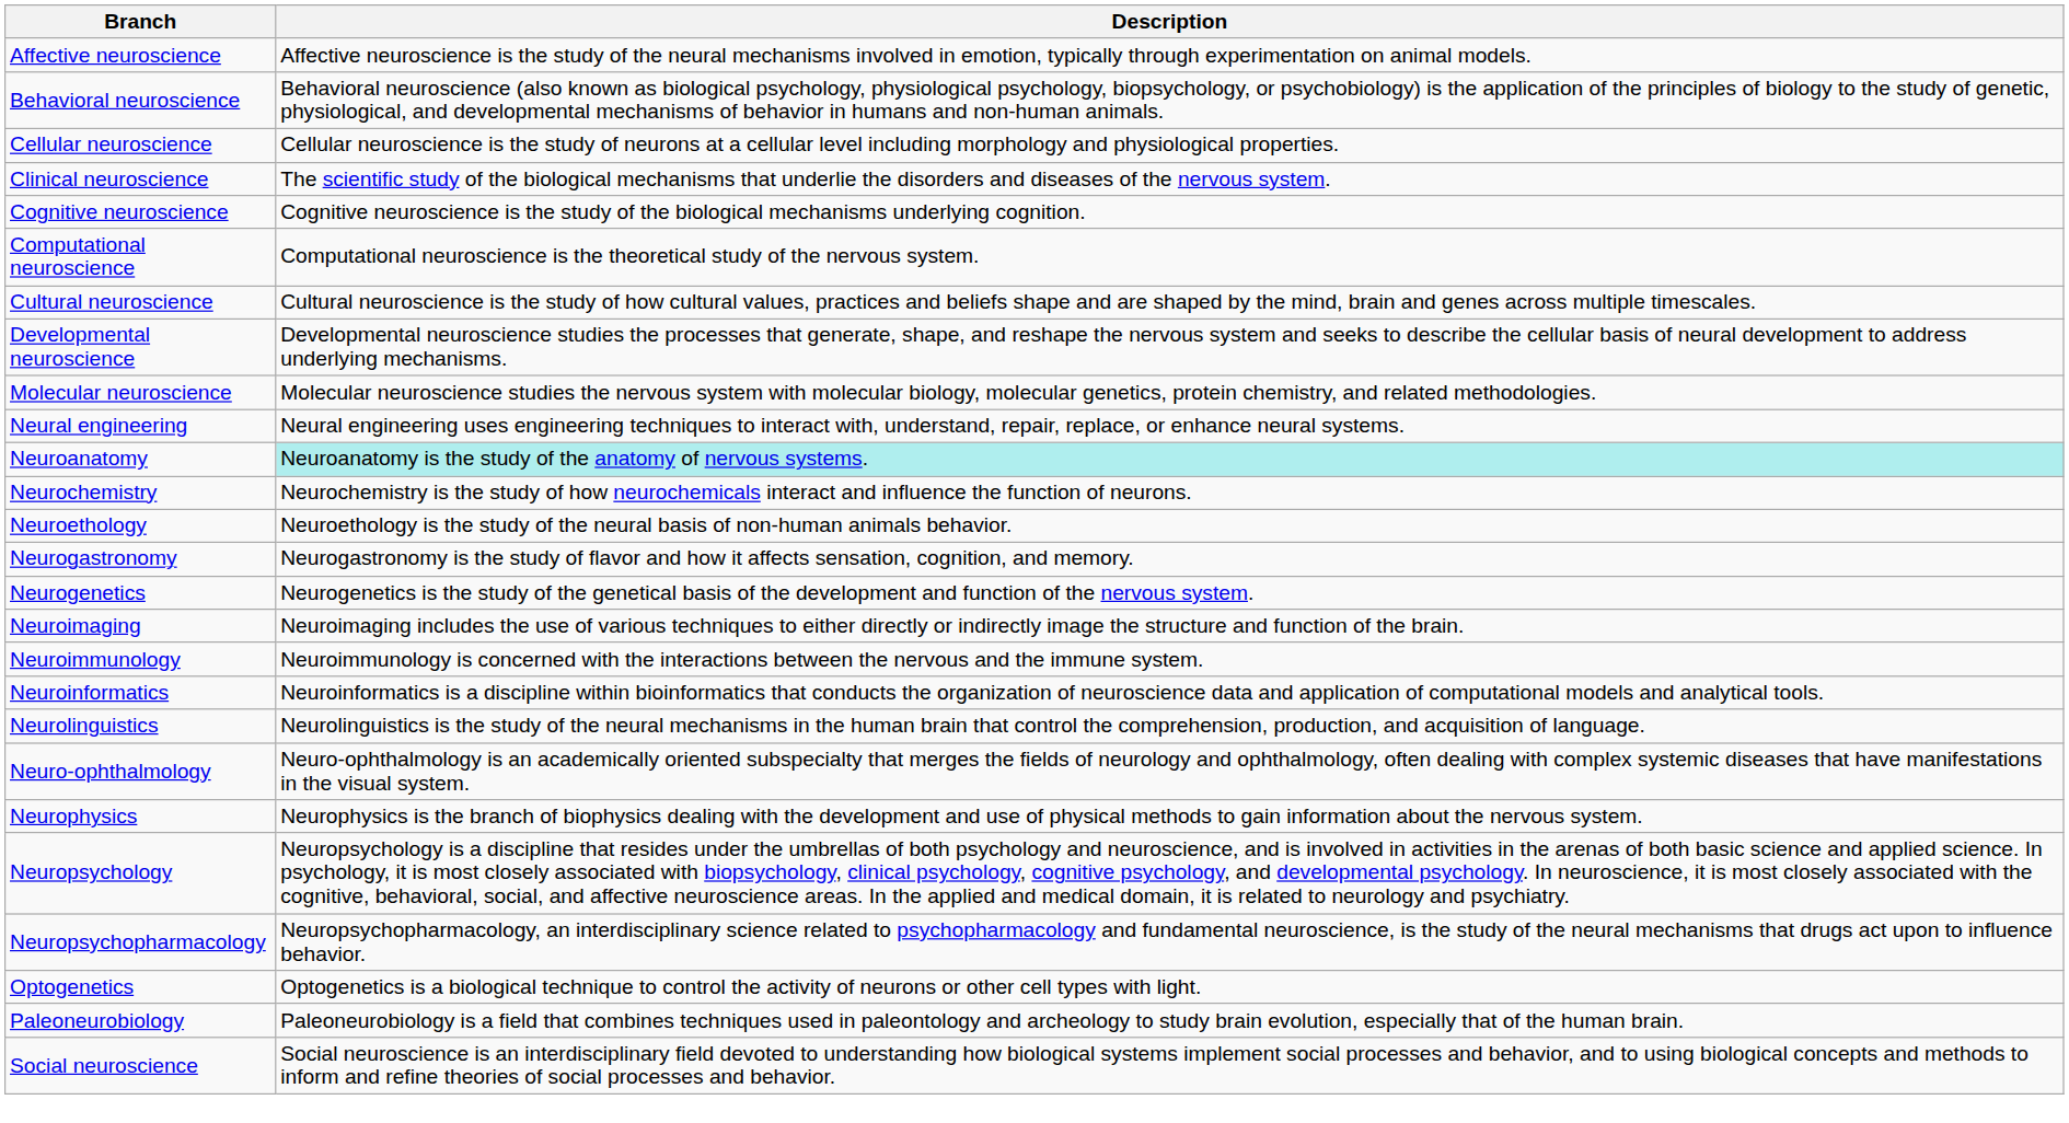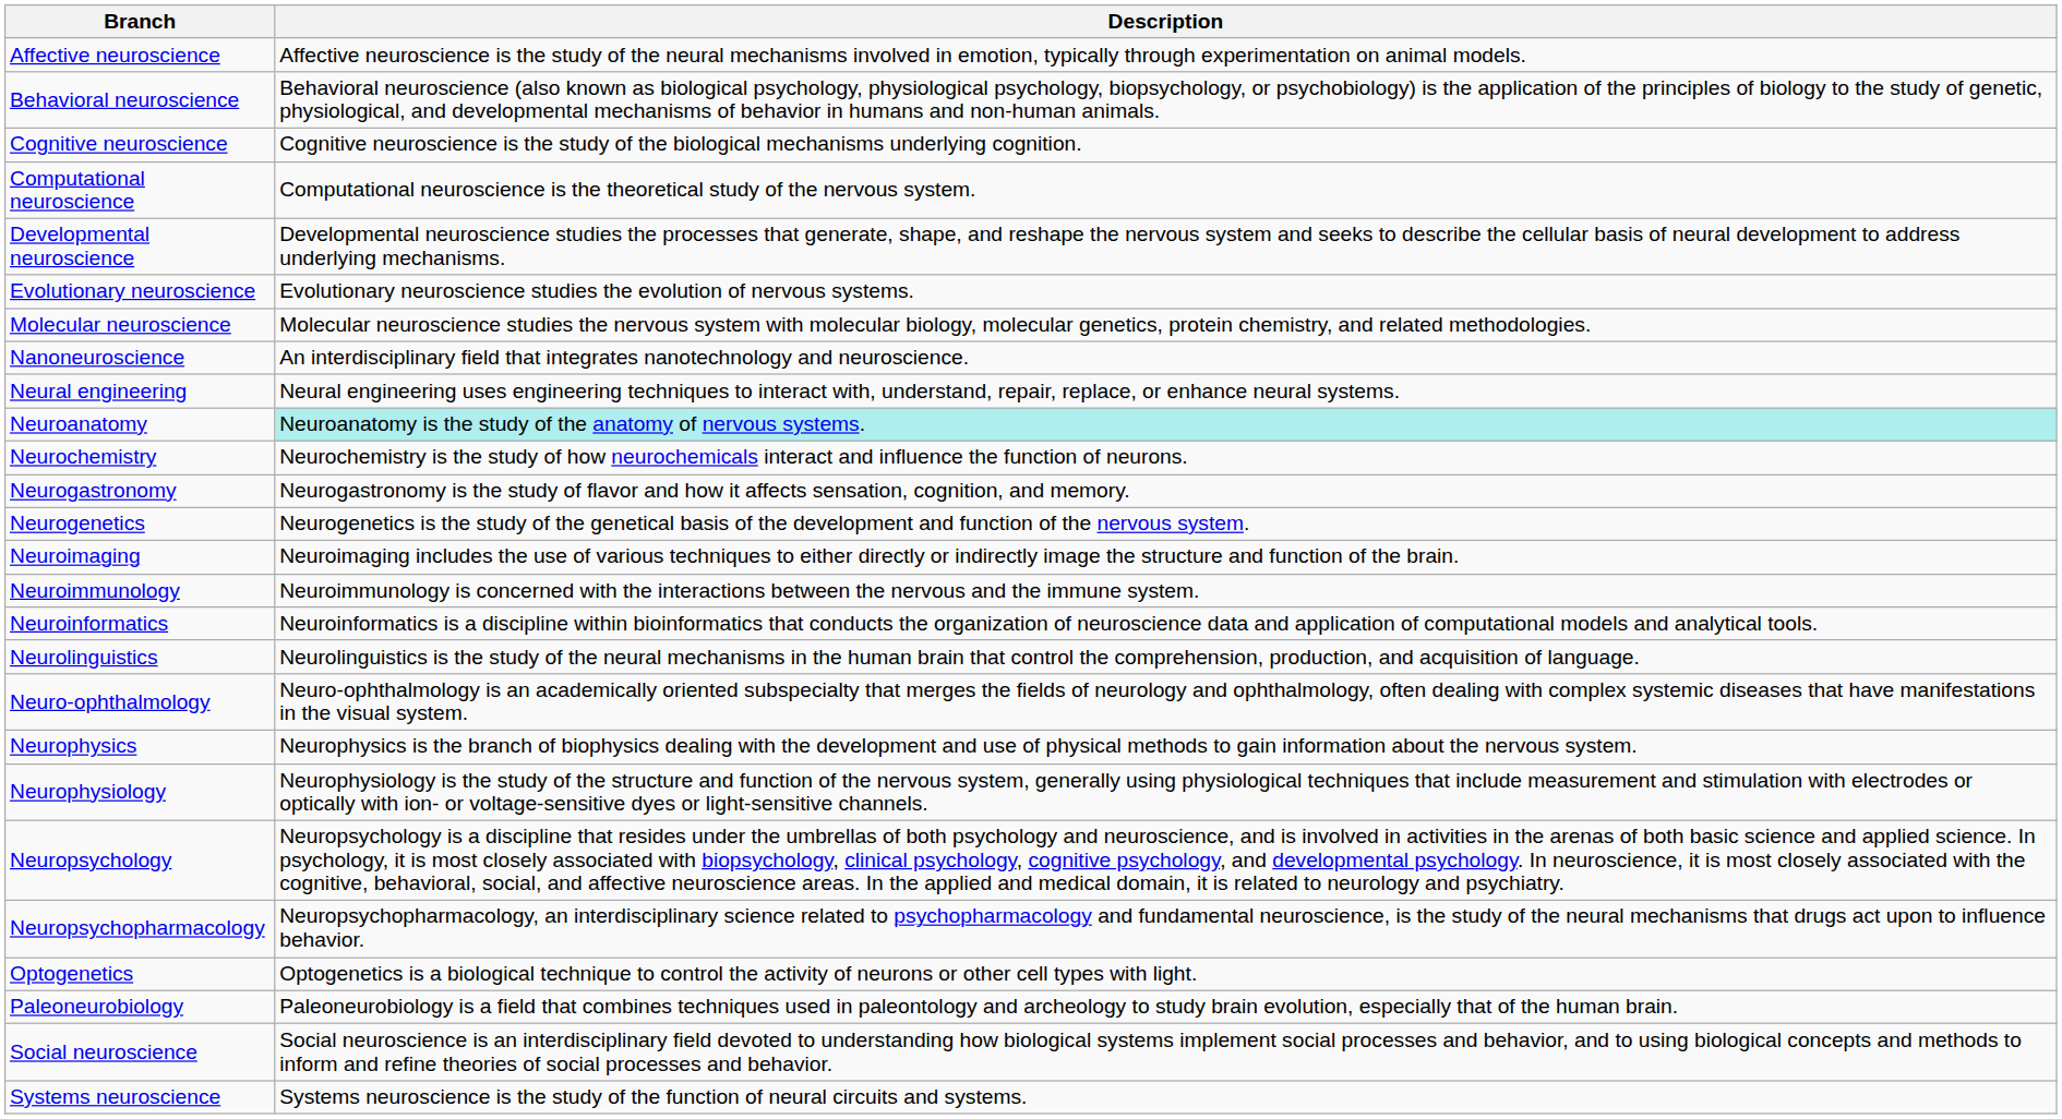 <table class="wikitable">
 <tr>
 <th>Branch</th>
 <th>Description</th>
 </tr>
 <tr>
 <td><a href='#'>Affective neuroscience</a></td>
 <td>Affective neuroscience is the study of the neural mechanisms involved in emotion, typically through experimentation on animal models.</td>
 </tr>
 <tr>
 <td><a href='#'>Behavioral neuroscience</a></td>
 <td>Behavioral neuroscience (also known as biological psychology, physiological psychology, biopsychology, or psychobiology) is the application of the principles of biology to the study of genetic, physiological, and developmental mechanisms of behavior in humans and non-human animals.</td>
 </tr>
 <tr>
-<td><a href='#'>Cellular neuroscience</a></td>
-<td>Cellular neuroscience is the study of neurons at a cellular level including morphology and physiological properties.</td>
-</tr>
-<tr>
-<td><a href='#'>Clinical neuroscience</a></td>
-<td>The <a href='#'>scientific study</a> of the biological mechanisms that underlie the disorders and diseases of the <a href='#'>nervous system</a>.</td>
-</tr>
-<tr>
 <td><a href='#'>Cognitive neuroscience</a></td>
 <td>Cognitive neuroscience is the study of the biological mechanisms underlying cognition.</td>
 </tr>
 <tr>
 <td><a href='#'>Computational neuroscience</a></td>
 <td>Computational neuroscience is the theoretical study of the nervous system.</td>
 </tr>
 <tr>
-<td><a href='#'>Cultural neuroscience</a></td>
-<td>Cultural neuroscience is the study of how cultural values, practices and beliefs shape and are shaped by the mind, brain and genes across multiple timescales.</td>
-</tr>
-<tr>
 <td><a href='#'>Developmental neuroscience</a></td>
 <td>Developmental neuroscience studies the processes that generate, shape, and reshape the nervous system and seeks to describe the cellular basis of neural development to address underlying mechanisms.</td>
 </tr>
 <tr>
+<td><a href='#'>Evolutionary neuroscience</a></td>
+<td>Evolutionary neuroscience studies the evolution of nervous systems.</td>
+</tr>
+<tr>
 <td><a href='#'>Molecular neuroscience</a></td>
 <td>Molecular neuroscience studies the nervous system with molecular biology, molecular genetics, protein chemistry, and related methodologies.</td>
+</tr>
+<tr>
+<td><a href='#'>Nanoneuroscience</a></td>
+<td>An interdisciplinary field that integrates nanotechnology and neuroscience.</td>
 </tr>
 <tr>
 <td><a href='#'>Neural engineering</a></td>
 <td>Neural engineering uses engineering techniques to interact with, understand, repair, replace, or enhance neural systems.</td>
 </tr>
 <tr>
 <td><a href='#'>Neuroanatomy</a></td>
 <td style="background: paleturquoise;">Neuroanatomy is the study of the <a href='#'>anatomy</a> of <a href='#'>nervous systems</a>.</td>
 </tr>
 <tr>
 <td><a href='#'>Neurochemistry</a></td>
 <td>Neurochemistry is the study of how <a href='#'>neurochemicals</a> interact and influence the function of neurons.</td>
-</tr>
-<tr>
-<td><a href='#'>Neuroethology</a></td>
-<td>Neuroethology is the study of the neural basis of non-human animals behavior.</td>
 </tr>
 <tr>
 <td><a href='#'>Neurogastronomy</a></td>
 <td>Neurogastronomy is the study of flavor and how it affects sensation, cognition, and memory.</td>
 </tr>
 <tr>
 <td><a href='#'>Neurogenetics</a></td>
 <td>Neurogenetics is the study of the genetical basis of the development and function of the <a href='#'>nervous system</a>.</td>
 </tr>
 <tr>
 <td><a href='#'>Neuroimaging</a></td>
 <td>Neuroimaging includes the use of various techniques to either directly or indirectly image the structure and function of the brain.</td>
 </tr>
 <tr>
 <td><a href='#'>Neuroimmunology</a></td>
 <td>Neuroimmunology is concerned with the interactions between the nervous and the immune system.</td>
 </tr>
 <tr>
 <td><a href='#'>Neuroinformatics</a></td>
 <td>Neuroinformatics is a discipline within bioinformatics that conducts the organization of neuroscience data and application of computational models and analytical tools.</td>
 </tr>
 <tr>
 <td><a href='#'>Neurolinguistics</a></td>
 <td>Neurolinguistics is the study of the neural mechanisms in the human brain that control the comprehension, production, and acquisition of language.</td>
 </tr>
 <tr>
 <td><a href='#'>Neuro-ophthalmology</a></td>
 <td>Neuro-ophthalmology is an academically oriented subspecialty that merges the fields of neurology and ophthalmology, often dealing with complex systemic diseases that have manifestations in the visual system.</td>
 </tr>
 <tr>
 <td><a href='#'>Neurophysics</a></td>
 <td>Neurophysics is the branch of biophysics dealing with the development and use of physical methods to gain information about the nervous system.</td>
 </tr>
 <tr>
+<td><a href='#'>Neurophysiology</a></td>
+<td>Neurophysiology is the study of the structure and function of the nervous system, generally using physiological techniques that include measurement and stimulation with electrodes or optically with ion- or voltage-sensitive dyes or light-sensitive channels.</td>
+</tr>
+<tr>
 <td><a href='#'>Neuropsychology</a></td>
 <td>Neuropsychology is a discipline that resides under the umbrellas of both psychology and neuroscience, and is involved in activities in the arenas of both basic science and applied science. In psychology, it is most closely associated with <a href='#'>biopsychology</a>, <a href='#'>clinical psychology</a>, <a href='#'>cognitive psychology</a>, and <a href='#'>developmental psychology</a>. In neuroscience, it is most closely associated with the cognitive, behavioral, social, and affective neuroscience areas. In the applied and medical domain, it is related to neurology and psychiatry.</td>
 </tr>
 <tr>
 <td><a href='#'>Neuropsychopharmacology</a></td>
 <td>Neuropsychopharmacology, an interdisciplinary science related to <a href='#'>psychopharmacology</a> and fundamental neuroscience, is the study of the neural mechanisms that drugs act upon to influence behavior.</td>
 </tr>
 <tr>
 <td><a href='#'>Optogenetics</a></td>
 <td>Optogenetics is a biological technique to control the activity of neurons or other cell types with light.</td>
 </tr>
 <tr>
 <td><a href='#'>Paleoneurobiology</a></td>
 <td>Paleoneurobiology is a field that combines techniques used in paleontology and archeology to study brain evolution, especially that of the human brain.</td>
 </tr>
 <tr>
 <td><a href='#'>Social neuroscience</a></td>
 <td>Social neuroscience is an interdisciplinary field devoted to understanding how biological systems implement social processes and behavior, and to using biological concepts and methods to inform and refine theories of social processes and behavior.</td>
 </tr>
+<tr>
+<td><a href='#'>Systems neuroscience</a></td>
+<td>Systems neuroscience is the study of the function of neural circuits and systems.</td>
+</tr>
 </table>
